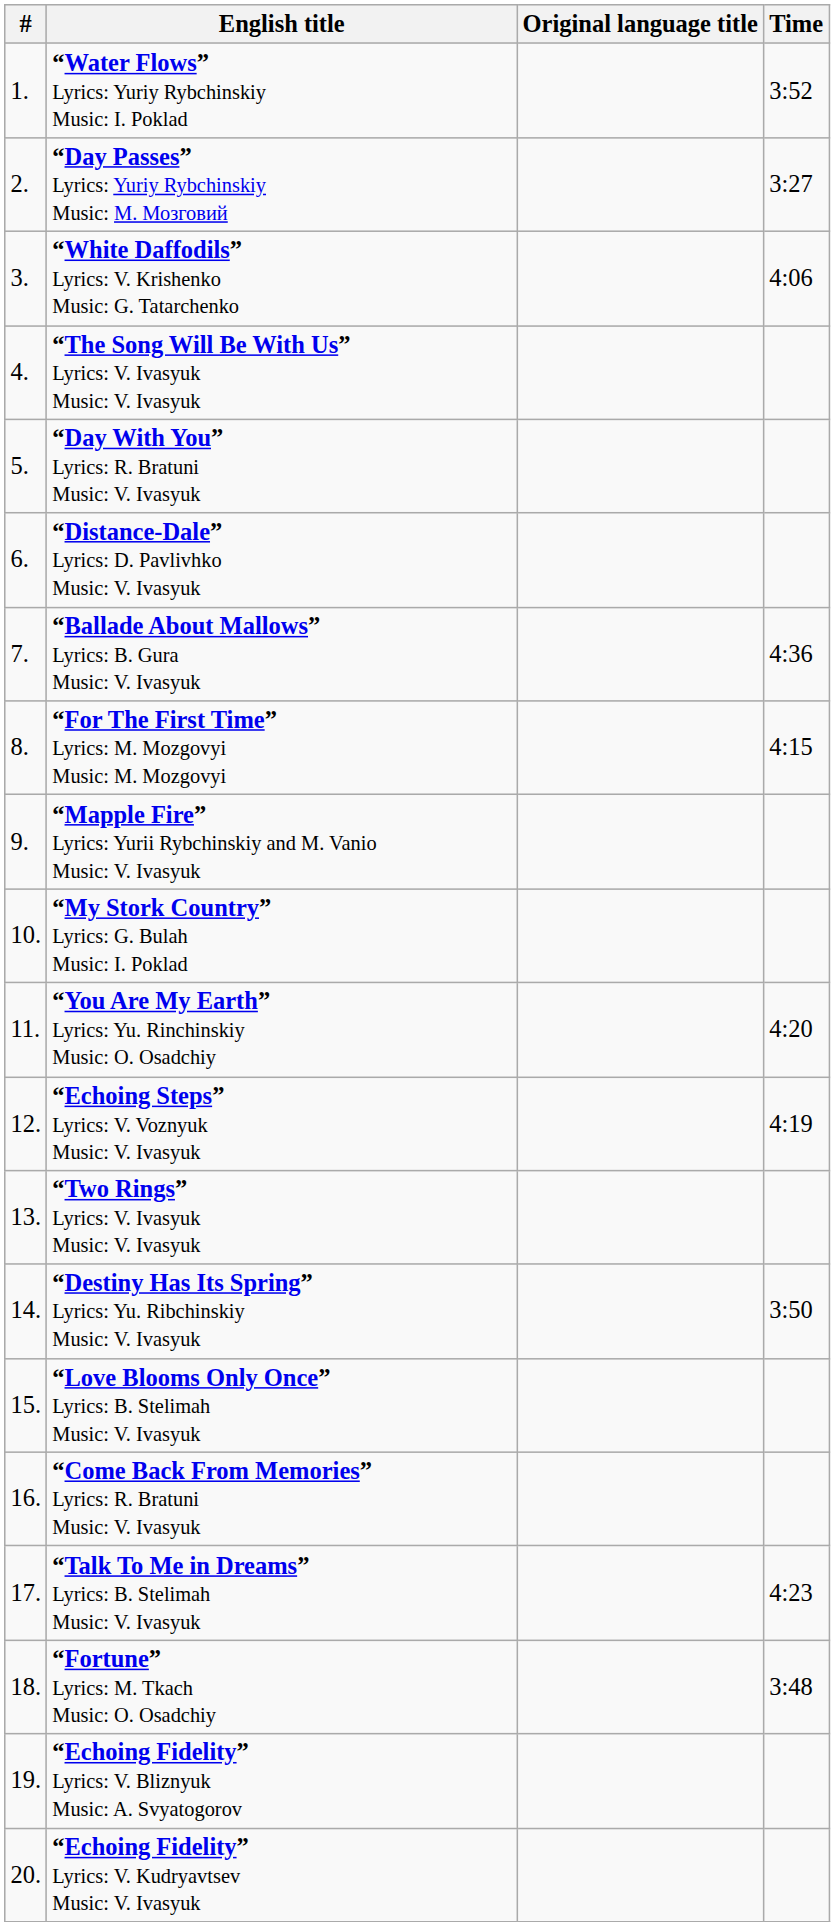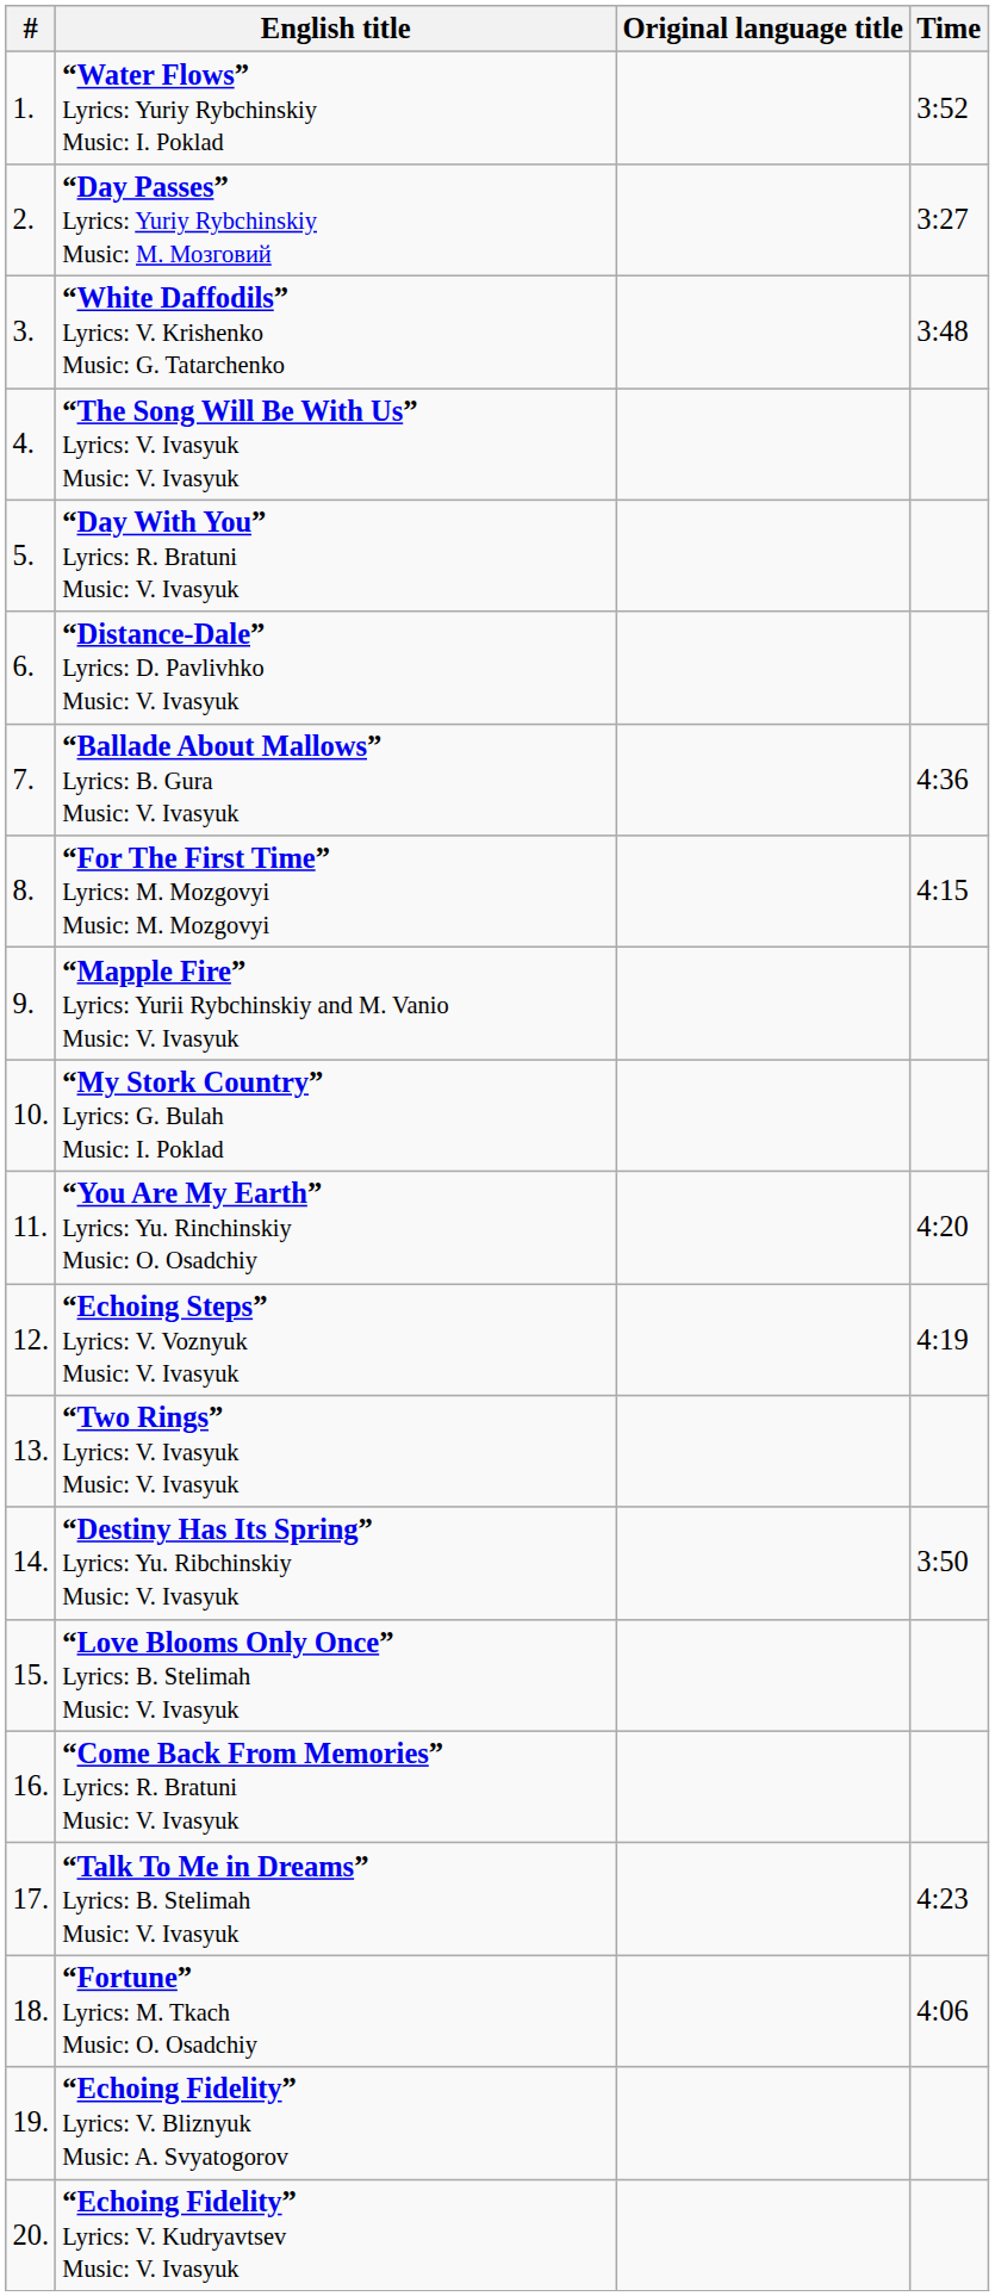 <table class="wikitable">
 <tr>
 <th>#</th>
 <th width="300">English title</th>
 <th>Original language title</th>
 <th>Time</th>
 </tr>
 <tr>
 <td>1.</td>
 <td><strong>“<a href='#'>Water Flows</a>”</strong><br><small>Lyrics: Yuriy Rybchinskiy</small> <br><small>Music: I. Poklad</small></td>
 <td></td>
 <td>3:52</td>
 </tr>
 <tr>
 <td>2.</td>
 <td><strong>“<a href='#'>Day Passes</a>”</strong><br><small>Lyrics: <a href='#'>Yuriy Rybchinskiy</a></small><br><small>Music: <a href='#'>М. Мозговий</a></small></td>
 <td></td>
 <td>3:27</td>
 </tr>
 <tr>
 <td>3.</td>
 <td><strong>“<a href='#'>White Daffodils</a>”</strong><br><small>Lyrics: V. Krishenko</small><br><small>Music: G. Tatarchenko</small></td>
 <td></td>
-<td>4:06</td>
+<td>3:48</td>
 </tr>
 <tr>
 <td>4.</td>
 <td><strong>“<a href='#'>The Song Will Be With Us</a>”</strong><br><small>Lyrics: V. Ivasyuk</small> <br><small>Music: V. Ivasyuk</small></td>
 <td></td>
 <td></td>
 </tr>
 <tr>
 <td>5.</td>
 <td><strong>“<a href='#'>Day With You</a>”</strong><br><small>Lyrics: R. Bratuni</small><br><small>Music: V. Ivasyuk</small></td>
 <td></td>
 <td></td>
 </tr>
 <tr>
 <td>6.</td>
 <td><strong>“<a href='#'>Distance-Dale</a>”</strong><br><small>Lyrics: D. Pavlivhko</small> <br><small>Music: V. Ivasyuk</small></td>
 <td></td>
 <td></td>
 </tr>
 <tr>
 <td>7.</td>
 <td><strong>“<a href='#'>Ballade About Mallows</a>”</strong><br><small>Lyrics: B. Gura</small> <br><small>Music: V. Ivasyuk</small></td>
 <td></td>
 <td>4:36</td>
 </tr>
 <tr>
 <td>8.</td>
 <td><strong>“<a href='#'>For The First Time</a>”</strong><br><small>Lyrics: M. Mozgovyi</small><br><small>Music: M. Mozgovyi</small></td>
 <td></td>
 <td>4:15</td>
 </tr>
 <tr>
 <td>9.</td>
 <td><strong>“<a href='#'>Mapple Fire</a>”</strong><br><small>Lyrics: Yurii Rybchinskiy and M. Vanio</small> <br><small>Music: V. Ivasyuk</small></td>
 <td></td>
 <td></td>
 </tr>
 <tr>
 <td>10.</td>
 <td><strong>“<a href='#'>My Stork Country</a>”</strong><br><small>Lyrics: G. Bulah</small><br><small>Music: I. Poklad</small></td>
 <td></td>
 <td></td>
 </tr>
 <tr>
 <td>11.</td>
 <td><strong>“<a href='#'>You Are My Earth</a>”</strong><br><small>Lyrics: Yu. Rinchinskiy</small><br><small>Music: O. Osadchiy</small></td>
 <td></td>
 <td>4:20</td>
 </tr>
 <tr>
 <td>12.</td>
 <td><strong>“<a href='#'>Echoing Steps</a>”</strong><br><small>Lyrics: V. Voznyuk</small><br><small>Music: V. Ivasyuk</small></td>
 <td></td>
 <td>4:19</td>
 </tr>
 <tr>
 <td>13.</td>
 <td><strong>“<a href='#'>Two Rings</a>”</strong><br><small>Lyrics: V. Ivasyuk</small><br><small>Music: V. Ivasyuk</small></td>
 <td></td>
 <td></td>
 </tr>
 <tr>
 <td>14.</td>
 <td><strong>“<a href='#'>Destiny Has Its Spring</a>”</strong><br><small>Lyrics: Yu. Ribchinskiy</small><br><small>Music: V. Ivasyuk</small></td>
 <td></td>
 <td>3:50</td>
 </tr>
 <tr>
 <td>15.</td>
 <td><strong>“<a href='#'>Love Blooms Only Once</a>”</strong><br><small>Lyrics: B. Stelimah</small><br><small>Music: V. Ivasyuk</small></td>
 <td></td>
 <td></td>
 </tr>
 <tr>
 <td>16.</td>
 <td><strong>“<a href='#'>Come Back From Memories</a>”</strong><br><small>Lyrics: R. Bratuni</small> <br><small>Music: V. Ivasyuk</small></td>
 <td></td>
 <td></td>
 </tr>
 <tr>
 <td>17.</td>
 <td><strong>“<a href='#'>Talk To Me in Dreams</a>”</strong><br><small>Lyrics: B. Stelimah</small> <br><small>Music: V. Ivasyuk</small></td>
 <td></td>
 <td>4:23</td>
 </tr>
 <tr>
 <td>18.</td>
 <td><strong>“<a href='#'>Fortune</a>”</strong><br><small>Lyrics: M. Tkach</small><br><small>Music: O. Osadchiy</small></td>
 <td></td>
-<td>3:48</td>
+<td>4:06</td>
 </tr>
 <tr>
 <td>19.</td>
 <td><strong>“<a href='#'>Echoing Fidelity</a>”</strong><br><small>Lyrics: V. Bliznyuk</small><br><small>Music: A. Svyatogorov</small></td>
 <td></td>
 <td></td>
 </tr>
 <tr>
 <td>20.</td>
 <td><strong>“<a href='#'>Echoing Fidelity</a>”</strong><br><small>Lyrics: V. Kudryavtsev</small><br><small>Music: V. Ivasyuk</small></td>
 <td></td>
 <td></td>
 </tr>
 <tr>
 </tr>
 </table>
